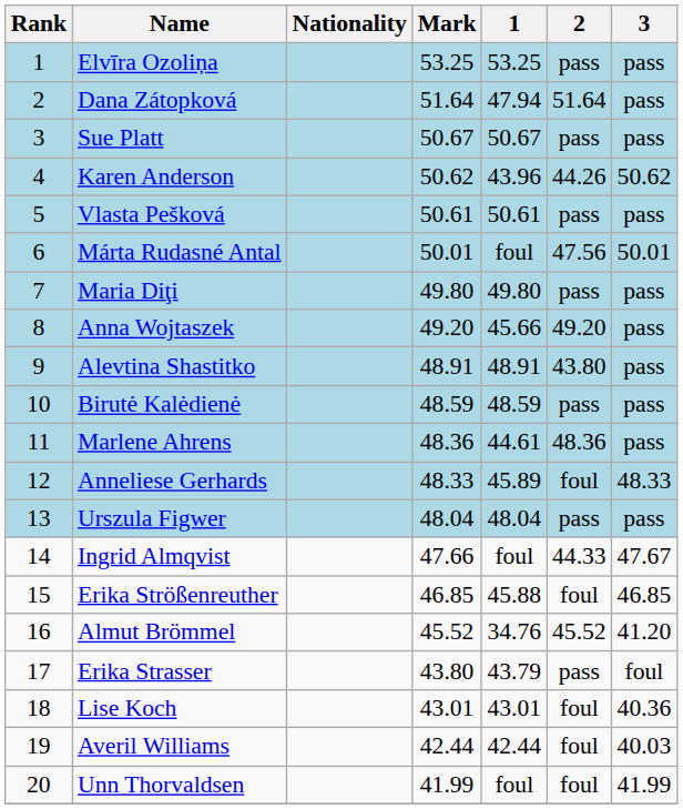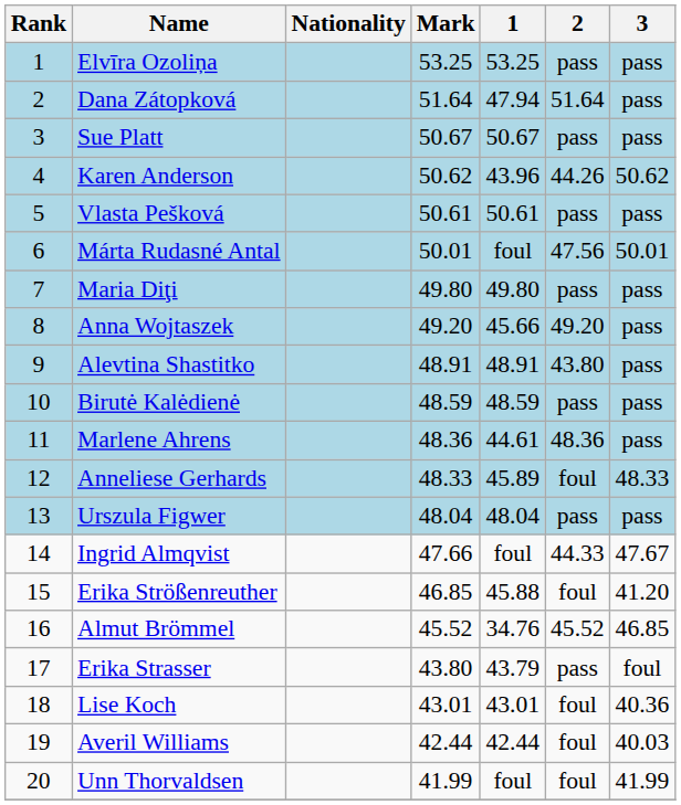 <table class="wikitable sortable" style="text-align:center">
 <tr>
 <th>Rank</th>
 <th>Name</th>
 <th>Nationality</th>
 <th>Mark</th>
 <th>1</th>
 <th>2</th>
 <th>3</th>
 </tr>
 <tr bgcolor=lightblue>
 <td>1</td>
 <td align=left><a href='#'>Elvīra Ozoliņa</a></td>
 <td align=left></td>
 <td>53.25</td>
 <td>53.25</td>
 <td>pass</td>
 <td>pass</td>
 </tr>
 <tr bgcolor=lightblue>
 <td>2</td>
 <td align=left><a href='#'>Dana Zátopková</a></td>
 <td align=left></td>
 <td>51.64</td>
 <td>47.94</td>
 <td>51.64</td>
 <td>pass</td>
 </tr>
 <tr bgcolor=lightblue>
 <td>3</td>
 <td align=left><a href='#'>Sue Platt</a></td>
 <td align=left></td>
 <td>50.67</td>
 <td>50.67</td>
 <td>pass</td>
 <td>pass</td>
 </tr>
 <tr bgcolor=lightblue>
 <td>4</td>
 <td align=left><a href='#'>Karen Anderson</a></td>
 <td align=left></td>
 <td>50.62</td>
 <td>43.96</td>
 <td>44.26</td>
 <td>50.62</td>
 </tr>
 <tr bgcolor=lightblue>
 <td>5</td>
 <td align=left><a href='#'>Vlasta Pešková</a></td>
 <td align=left></td>
 <td>50.61</td>
 <td>50.61</td>
 <td>pass</td>
 <td>pass</td>
 </tr>
 <tr bgcolor=lightblue>
 <td>6</td>
 <td align=left><a href='#'>Márta Rudasné Antal</a></td>
 <td align=left></td>
 <td>50.01</td>
 <td>foul</td>
 <td>47.56</td>
 <td>50.01</td>
 </tr>
 <tr bgcolor=lightblue>
 <td>7</td>
 <td align=left><a href='#'>Maria Diţi</a></td>
 <td align=left></td>
 <td>49.80</td>
 <td>49.80</td>
 <td>pass</td>
 <td>pass</td>
 </tr>
 <tr bgcolor=lightblue>
 <td>8</td>
 <td align=left><a href='#'>Anna Wojtaszek</a></td>
 <td align=left></td>
 <td>49.20</td>
 <td>45.66</td>
 <td>49.20</td>
 <td>pass</td>
 </tr>
 <tr bgcolor=lightblue>
 <td>9</td>
 <td align=left><a href='#'>Alevtina Shastitko</a></td>
 <td align=left></td>
 <td>48.91</td>
 <td>48.91</td>
 <td>43.80</td>
 <td>pass</td>
 </tr>
 <tr bgcolor=lightblue>
 <td>10</td>
 <td align=left><a href='#'>Birutė Kalėdienė</a></td>
 <td align=left></td>
 <td>48.59</td>
 <td>48.59</td>
 <td>pass</td>
 <td>pass</td>
 </tr>
 <tr bgcolor=lightblue>
 <td>11</td>
 <td align=left><a href='#'>Marlene Ahrens</a></td>
 <td align=left></td>
 <td>48.36</td>
 <td>44.61</td>
 <td>48.36</td>
 <td>pass</td>
 </tr>
 <tr bgcolor=lightblue>
 <td>12</td>
 <td align=left><a href='#'>Anneliese Gerhards</a></td>
 <td align=left></td>
 <td>48.33</td>
 <td>45.89</td>
 <td>foul</td>
 <td>48.33</td>
 </tr>
 <tr bgcolor=lightblue>
 <td>13</td>
 <td align=left><a href='#'>Urszula Figwer</a></td>
 <td align=left></td>
 <td>48.04</td>
 <td>48.04</td>
 <td>pass</td>
 <td>pass</td>
 </tr>
 <tr>
 <td>14</td>
 <td align=left><a href='#'>Ingrid Almqvist</a></td>
 <td align=left></td>
 <td>47.66</td>
 <td>foul</td>
 <td>44.33</td>
 <td>47.67</td>
 </tr>
 <tr>
 <td>15</td>
 <td align=left><a href='#'>Erika Strößenreuther</a></td>
 <td align=left></td>
 <td>46.85</td>
 <td>45.88</td>
 <td>foul</td>
-<td>46.85</td>
+<td>41.20</td>
 </tr>
 <tr>
 <td>16</td>
 <td align=left><a href='#'>Almut Brömmel</a></td>
 <td align=left></td>
 <td>45.52</td>
 <td>34.76</td>
 <td>45.52</td>
-<td>41.20</td>
+<td>46.85</td>
 </tr>
 <tr>
 <td>17</td>
 <td align=left><a href='#'>Erika Strasser</a></td>
 <td align=left></td>
 <td>43.80</td>
 <td>43.79</td>
 <td>pass</td>
 <td>foul</td>
 </tr>
 <tr>
 <td>18</td>
 <td align=left><a href='#'>Lise Koch</a></td>
 <td align=left></td>
 <td>43.01</td>
 <td>43.01</td>
 <td>foul</td>
 <td>40.36</td>
 </tr>
 <tr>
 <td>19</td>
 <td align=left><a href='#'>Averil Williams</a></td>
 <td align=left></td>
 <td>42.44</td>
 <td>42.44</td>
 <td>foul</td>
 <td>40.03</td>
 </tr>
 <tr>
 <td>20</td>
 <td align=left><a href='#'>Unn Thorvaldsen</a></td>
 <td align=left></td>
 <td>41.99</td>
 <td>foul</td>
 <td>foul</td>
 <td>41.99</td>
 </tr>
 <tr>
 </tr>
 </table>
